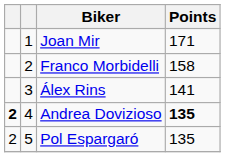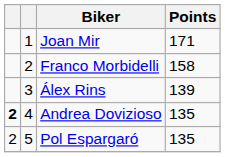 <table class="wikitable" style="font-size: 85%;">
 <tr>
 <th scope="col"></th>
 <th scope="col"></th>
 <th scope="col">Biker</th>
 <th scope="col">Points</th>
 </tr>
 <tr>
 <td align="left"></td>
 <td align=center>1</td>
 <td> <a href='#'>Joan Mir</a></td>
 <td align=left>171</td>
 </tr>
 <tr>
 <td align="left"></td>
 <td align=center>2</td>
 <td> <a href='#'>Franco Morbidelli</a></td>
 <td align=left>158</td>
 </tr>
 <tr>
 <td align="left"></td>
 <td align=center>3</td>
 <td> <a href='#'>Álex Rins</a></td>
-<td align=left>141</td>
+<td align=left>139</td>
 </tr>
 <tr>
 <td align="left"><strong> 2</strong></td>
 <td align=center>4</td>
 <td> <a href='#'>Andrea Dovizioso</a></td>
-<td align=left><strong>135</strong></td>
+<td align=left>135</td>
 </tr>
 <tr>
 <td align="left"> 2</td>
 <td align=center>5</td>
 <td align="left"> <a href='#'>Pol Espargaró</a></td>
 <td align=left>135</td>
 </tr>
 <tr>
 </tr>
 </table>
